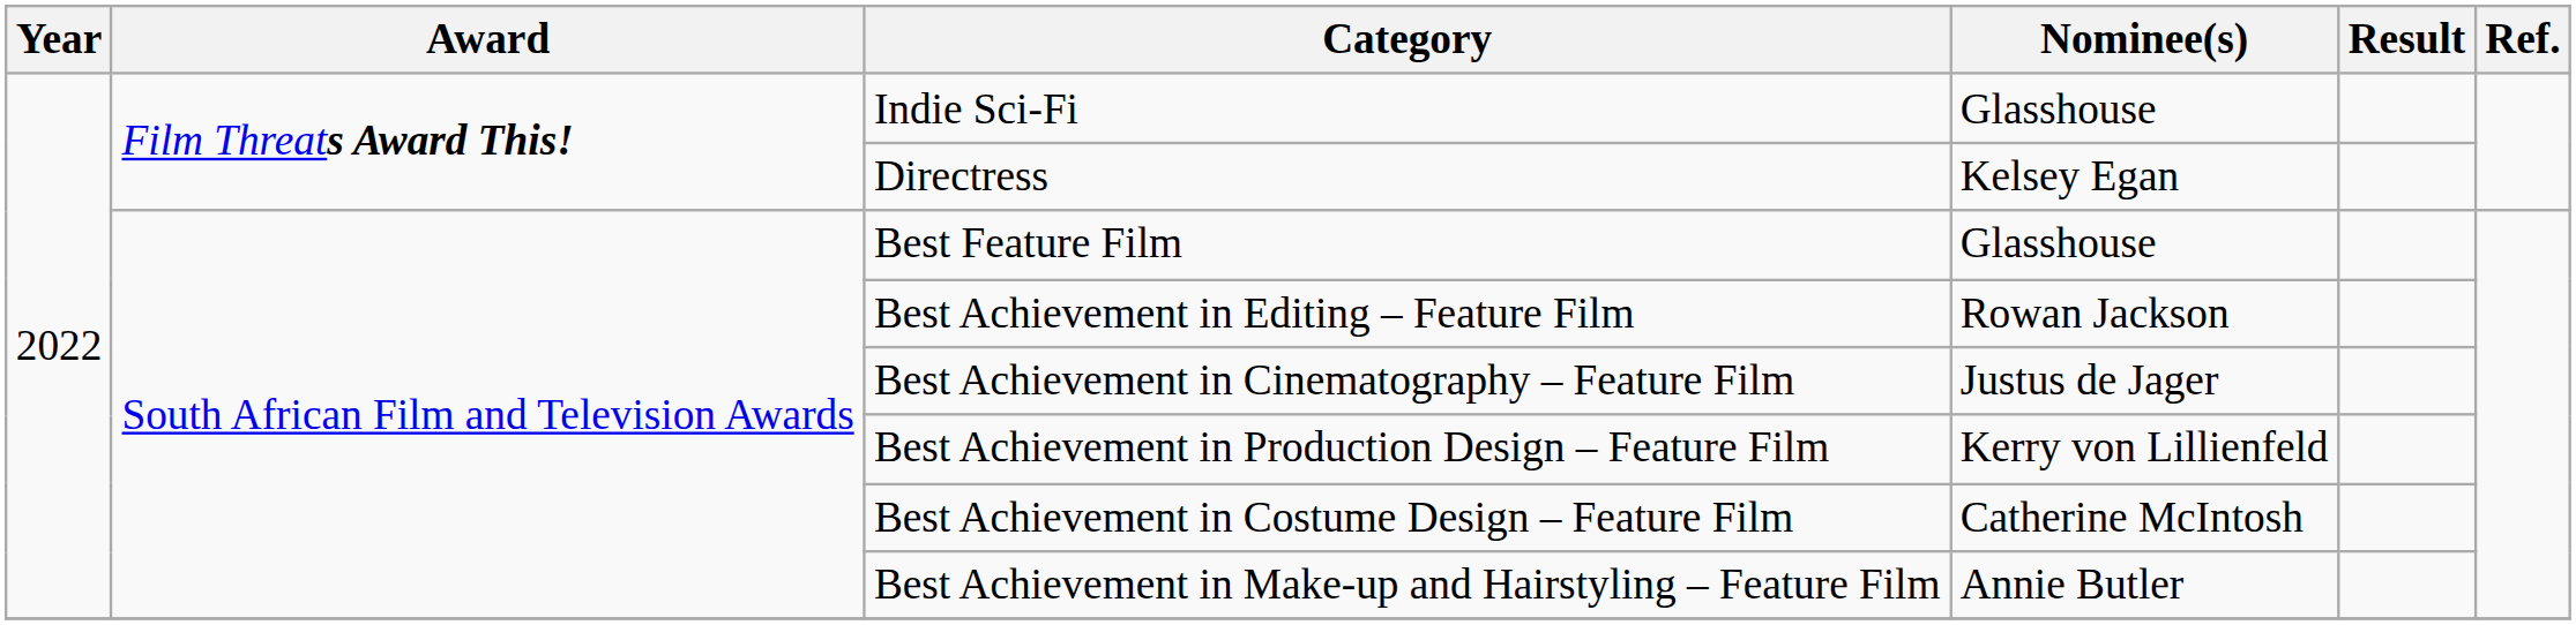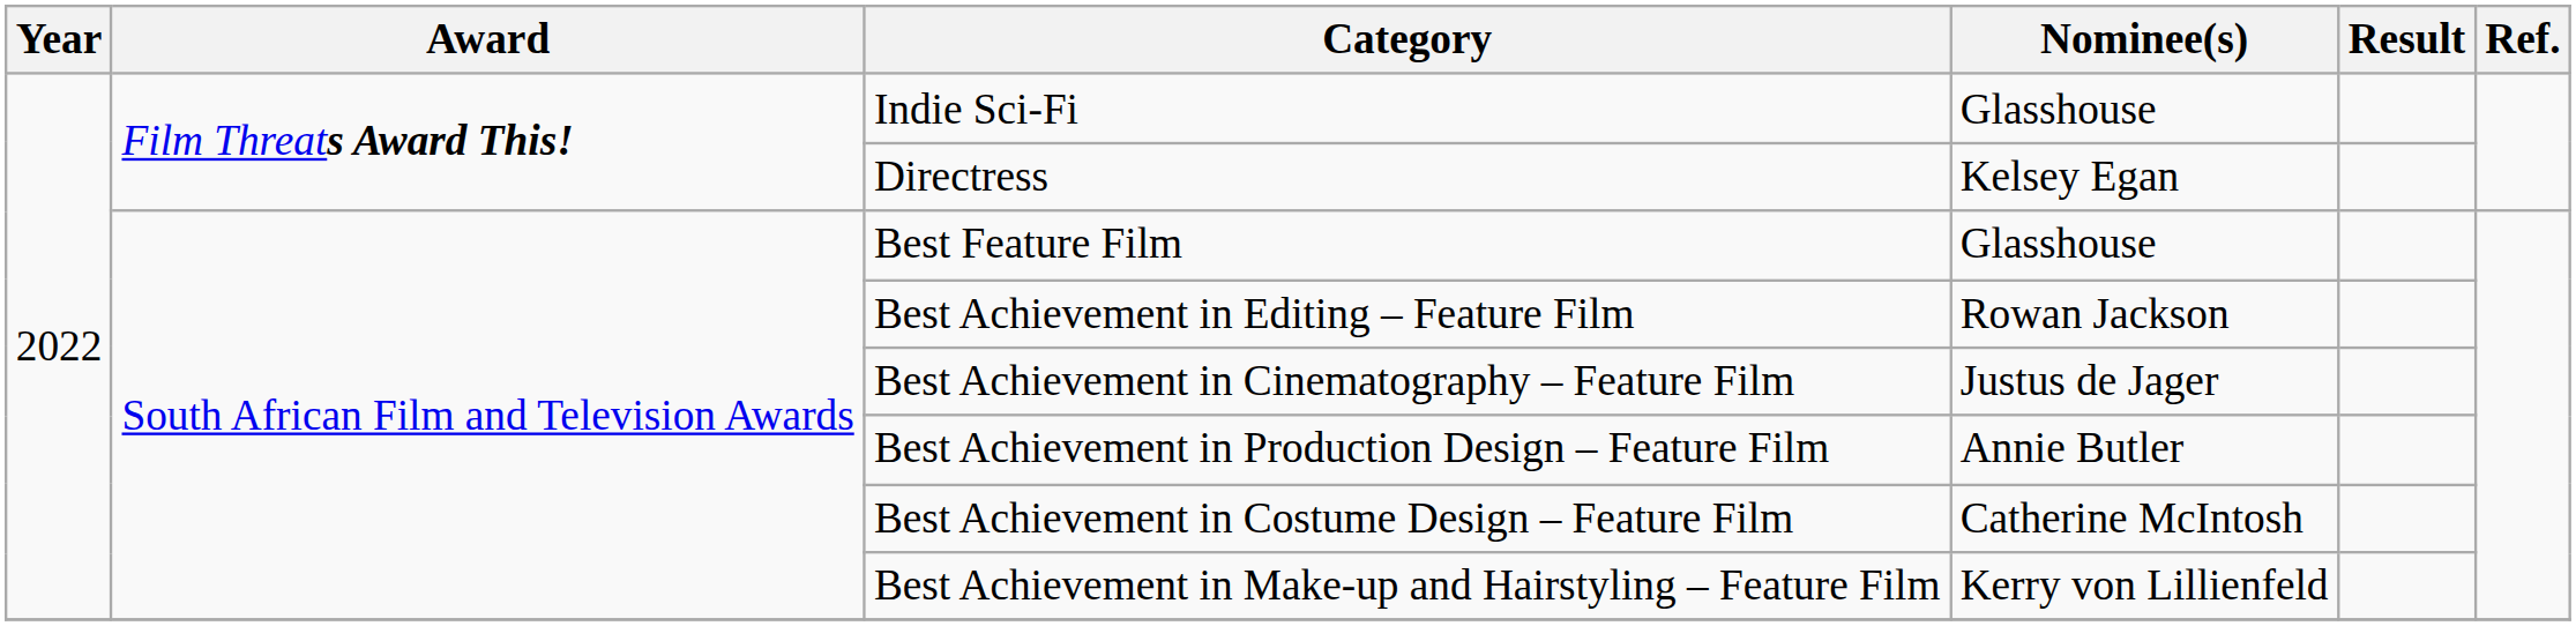 <table class="wikitable">
 <tr>
 <th>Year</th>
 <th>Award</th>
 <th>Category</th>
 <th>Nominee(s)</th>
 <th>Result</th>
 <th>Ref.</th>
 </tr>
 <tr>
 <td rowspan="8">2022</td>
 <td rowspan="2"><em><a href='#'>Film Threat</a><strong>s Award This!</td>
 <td>Indie Sci-Fi</td>
 <td></em>Glasshouse<em></td>
 <td></td>
 <td rowspan="2"></td>
 </tr>
 <tr>
 <td>Directress</td>
 <td>Kelsey Egan</td>
 <td></td>
 </tr>
 <tr>
 <td rowspan="6"><a href='#'>South African Film and Television Awards</a></td>
 <td>Best Feature Film</td>
 <td></em>Glasshouse<em></td>
 <td></td>
 <td rowspan="6"></td>
 </tr>
 <tr>
 <td>Best Achievement in Editing – Feature Film</td>
 <td>Rowan Jackson</td>
 <td></td>
 </tr>
 <tr>
 <td>Best Achievement in Cinematography – Feature Film</td>
 <td>Justus de Jager</td>
 <td></td>
 </tr>
 <tr>
 <td>Best Achievement in Production Design – Feature Film</td>
-<td>Kerry von Lillienfeld</td>
+<td>Annie Butler</td>
 <td></td>
 </tr>
 <tr>
 <td>Best Achievement in Costume Design – Feature Film</td>
 <td>Catherine McIntosh</td>
 <td></td>
 </tr>
 <tr>
 <td>Best Achievement in Make-up and Hairstyling – Feature Film</td>
-<td>Annie Butler</td>
+<td>Kerry von Lillienfeld</td>
 <td></td>
 </tr>
 <tr>
 </tr>
 </table>
